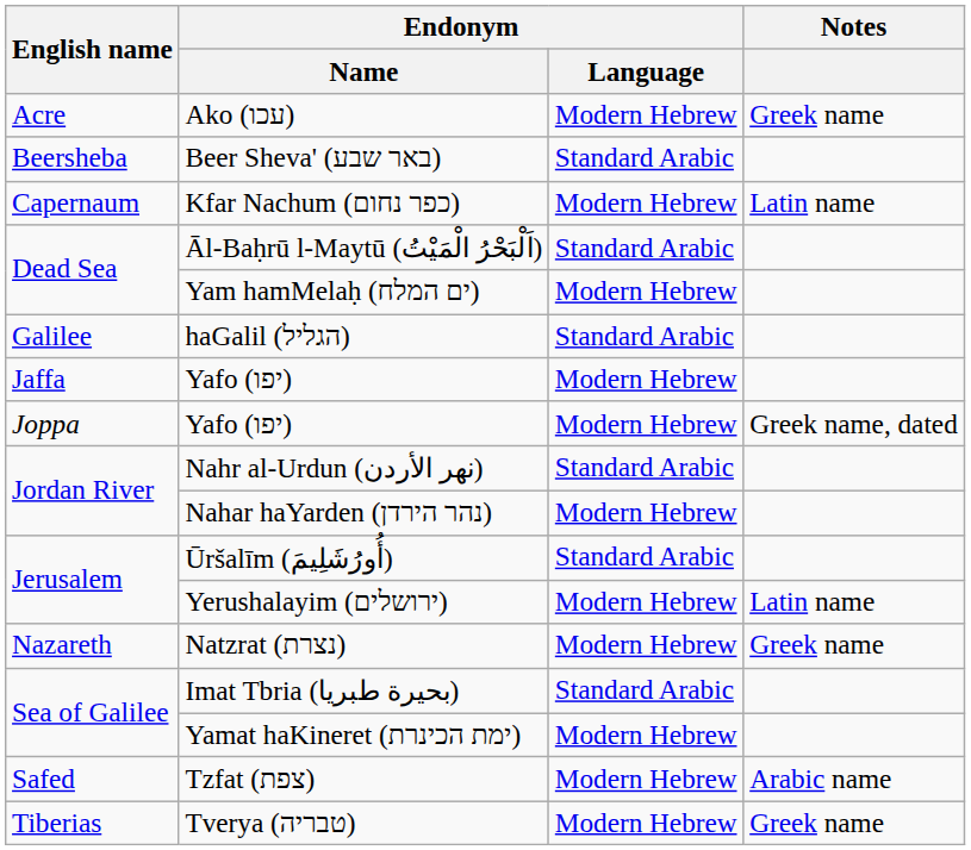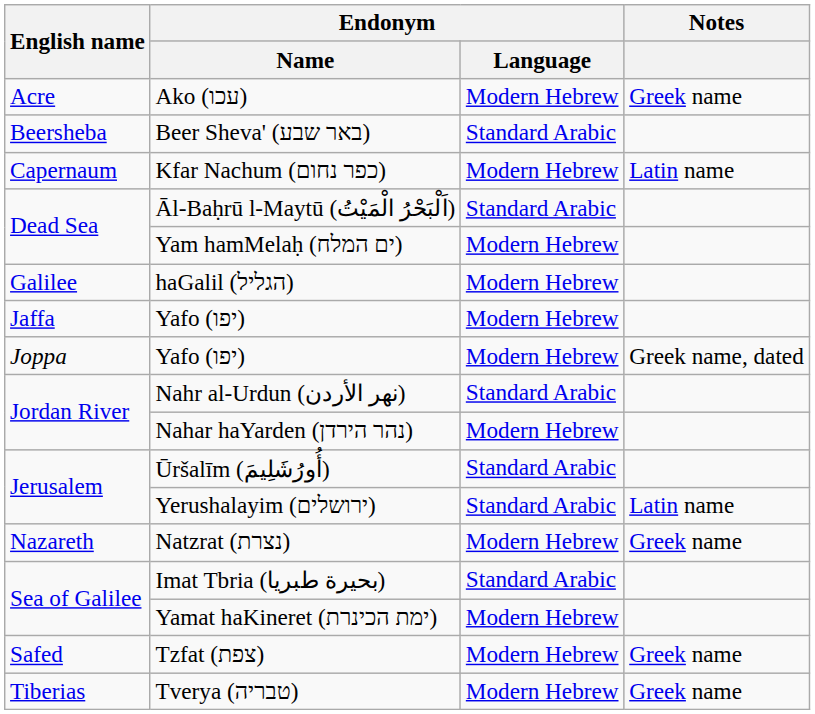 <table class="wikitable sortable mw-collapsible">
 <tr>
 <th rowspan="2">English name</th>
 <th colspan="2">Endonym</th>
 <th>Notes</th>
 </tr>
 <tr>
 <th>Name</th>
 <th>Language</th>
 <th></th>
 </tr>
 <tr>
 <td><a href='#'>Acre</a></td>
 <td>Ako (עכו)</td>
 <td><a href='#'>Modern Hebrew</a></td>
 <td><a href='#'>Greek</a> name</td>
 </tr>
 <tr>
 <td><a href='#'>Beersheba</a></td>
 <td>Beer Sheva' (באר שבע)</td>
 <td><a href='#'>Standard Arabic</a></td>
 <td></td>
 </tr>
 <tr>
 <td><a href='#'>Capernaum</a></td>
 <td>Kfar Nachum (כפר נחום)</td>
 <td><a href='#'>Modern Hebrew</a></td>
 <td><a href='#'>Latin</a> name</td>
 </tr>
 <tr>
 <td rowspan="2"><a href='#'>Dead Sea</a></td>
 <td>Āl-Baḥrū l-Maytū (اَلْبَحْرُ الْمَيْتُ)</td>
 <td><a href='#'>Standard Arabic</a></td>
 <td></td>
 </tr>
 <tr>
 <td>Yam hamMelaḥ (ים המלח)</td>
 <td><a href='#'>Modern Hebrew</a></td>
 <td></td>
 </tr>
 <tr>
 <td><a href='#'>Galilee</a></td>
 <td>haGalil (הגליל)</td>
-<td><a href='#'>Standard Arabic</a></td>
+<td><a href='#'>Modern Hebrew</a></td>
 <td></td>
 </tr>
 <tr>
 <td><a href='#'>Jaffa</a></td>
 <td>Yafo (יפו)</td>
 <td><a href='#'>Modern Hebrew</a></td>
 <td></td>
 </tr>
 <tr>
 <td><em>Joppa</em></td>
 <td>Yafo (יפו)</td>
 <td><a href='#'>Modern Hebrew</a></td>
 <td>Greek name, dated</td>
 </tr>
 <tr>
 <td rowspan="2"><a href='#'>Jordan River</a></td>
 <td>Nahr al-Urdun (نهر الأردن)</td>
 <td><a href='#'>Standard Arabic</a></td>
 <td></td>
 </tr>
 <tr>
 <td>Nahar haYarden (נהר הירדן)</td>
 <td><a href='#'>Modern Hebrew</a></td>
 <td></td>
 </tr>
 <tr>
 <td rowspan="2"><a href='#'>Jerusalem</a></td>
 <td>Ūršalīm (أُورُشَلِيمَ)</td>
 <td><a href='#'>Standard Arabic</a></td>
 <td></td>
 </tr>
 <tr>
 <td>Yerushalayim (ירושלים)</td>
-<td><a href='#'>Modern Hebrew</a></td>
+<td><a href='#'>Standard Arabic</a></td>
 <td><a href='#'>Latin</a> name</td>
 </tr>
 <tr>
 <td><a href='#'>Nazareth</a></td>
 <td>Natzrat (נצרת)</td>
 <td><a href='#'>Modern Hebrew</a></td>
 <td><a href='#'>Greek</a> name</td>
 </tr>
 <tr>
 <td rowspan="2"><a href='#'>Sea of Galilee</a></td>
 <td>Imat Tbria (بحيرة طبريا)</td>
 <td><a href='#'>Standard Arabic</a></td>
 <td></td>
 </tr>
 <tr>
 <td>Yamat haKineret (ימת הכינרת)</td>
 <td><a href='#'>Modern Hebrew</a></td>
 <td></td>
 </tr>
 <tr>
 <td><a href='#'>Safed</a></td>
 <td>Tzfat (צפת)</td>
 <td><a href='#'>Modern Hebrew</a></td>
-<td><a href='#'>Arabic</a> name</td>
+<td><a href='#'>Greek</a> name</td>
 </tr>
 <tr>
 <td><a href='#'>Tiberias</a></td>
 <td>Tverya (טבריה)</td>
 <td><a href='#'>Modern Hebrew</a></td>
 <td><a href='#'>Greek</a> name</td>
 </tr>
 </table>
